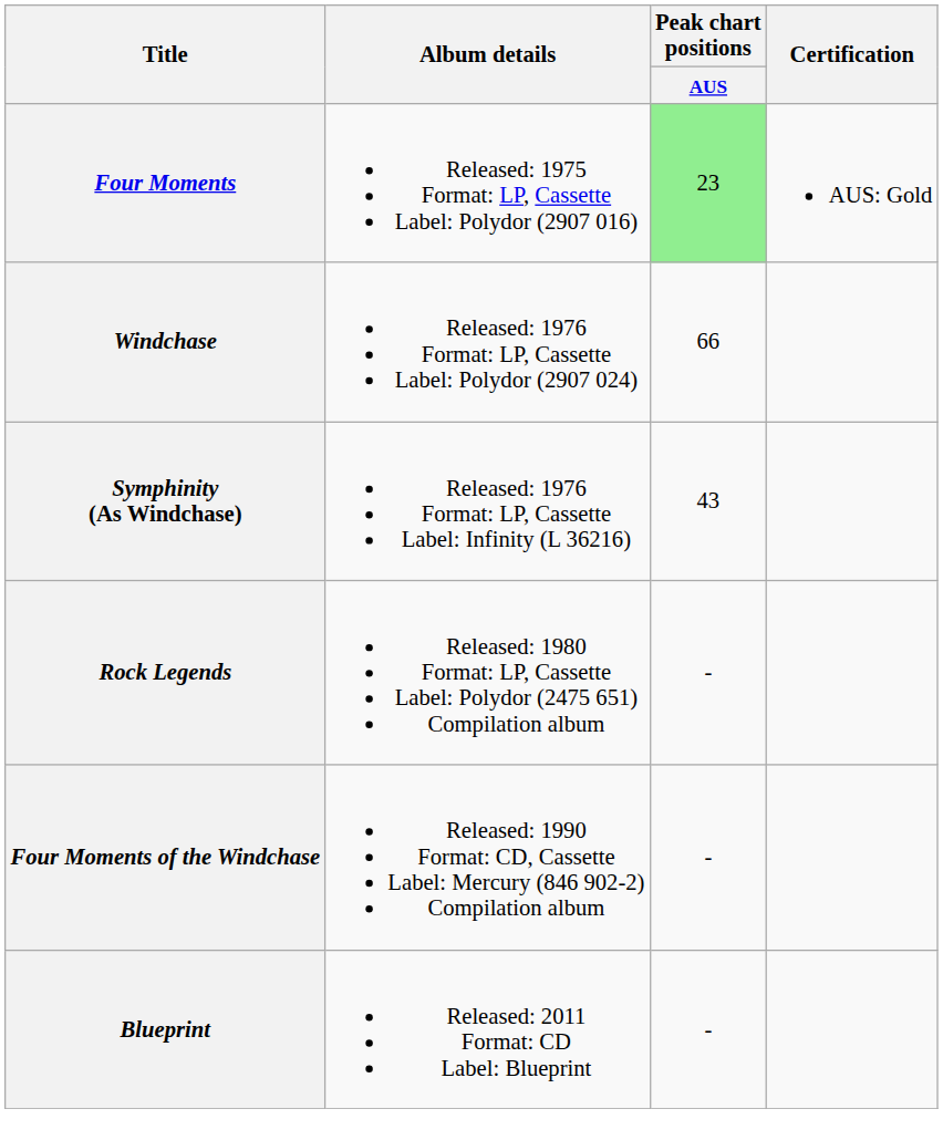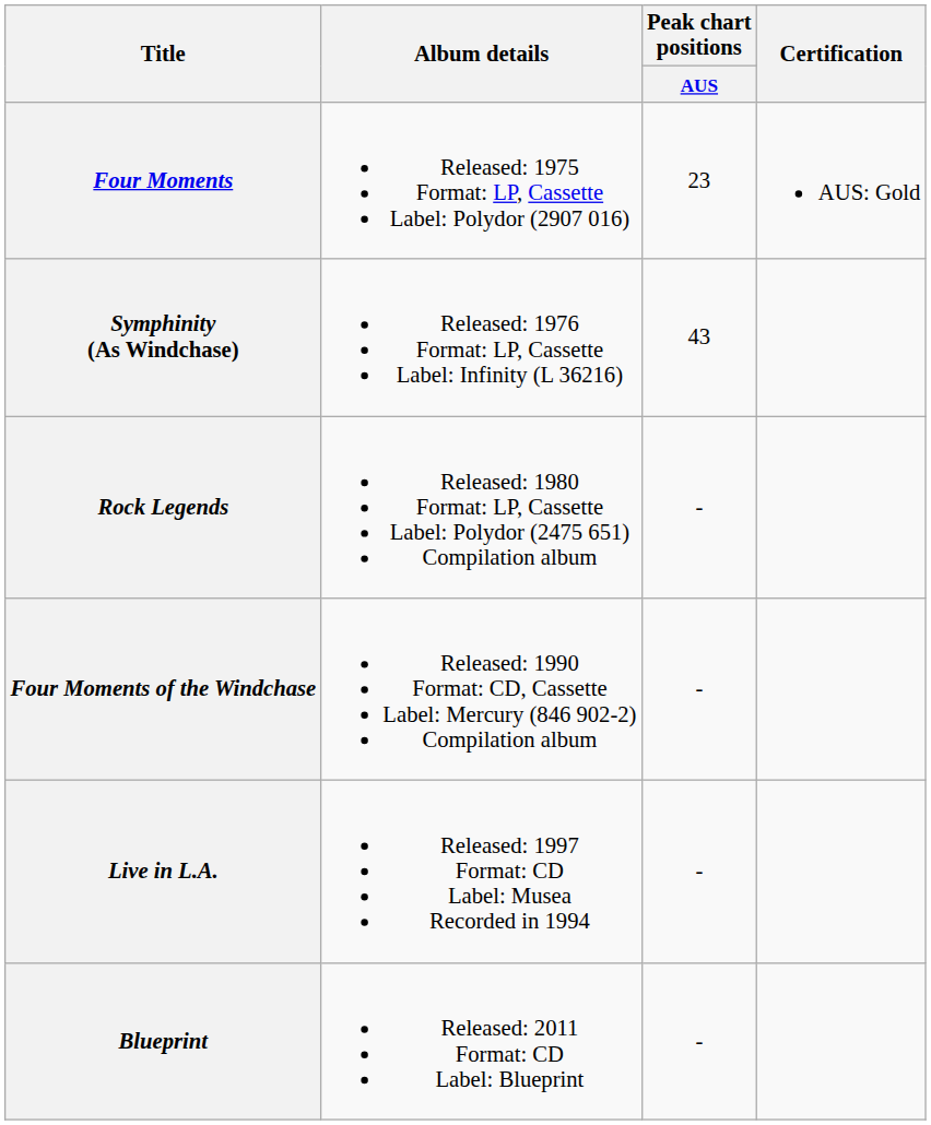 <table class="wikitable plainrowheaders" style="text-align:center;" border="1">
 <tr>
 <th scope="col" rowspan="2">Title</th>
 <th scope="col" rowspan="2">Album details</th>
 <th scope="col" colspan="1">Peak chart<br>positions</th>
 <th scope="col" rowspan="2">Certification</th>
 </tr>
 <tr>
 <th scope="col" style="text-align:center;"><small><a href='#'>AUS</a><br></small></th>
 </tr>
 <tr>
 <th scope="row"><em><a href='#'>Four Moments</a></em></th>
 <td><br><ul><li>Released: 1975</li><li>Format: <a href='#'>LP</a>, <a href='#'>Cassette</a></li><li>Label: Polydor (2907 016)</li></ul></td>
-<td align="center" style="background: lightgreen;">23</td>
+<td align="center">23</td>
 <td><br><ul><li>AUS: Gold</li></ul></td>
-</tr>
-<tr>
-<th scope="row"><em>Windchase</em></th>
-<td><br><ul><li>Released: 1976</li><li>Format: LP, Cassette</li><li>Label: Polydor (2907 024)</li></ul></td>
-<td align="center">66</td>
-<td></td>
 </tr>
 <tr>
 <th scope="row"><em>Symphinity</em> <br> (As Windchase)</th>
 <td><br><ul><li>Released: 1976</li><li>Format: LP, Cassette</li><li>Label: Infinity (L 36216)</li></ul></td>
 <td align="center">43</td>
 <td></td>
 </tr>
 <tr>
 <th scope="row"><em>Rock Legends</em></th>
 <td><br><ul><li>Released: 1980</li><li>Format: LP, Cassette</li><li>Label: Polydor (2475 651)</li><li>Compilation album</li></ul></td>
 <td align="center">-</td>
 <td></td>
 </tr>
 <tr>
 <th scope="row"><em>Four Moments of the Windchase</em></th>
 <td><br><ul><li>Released: 1990</li><li>Format: CD, Cassette</li><li>Label: Mercury (846 902-2)</li><li>Compilation album</li></ul></td>
 <td align="center">-</td>
 <td></td>
 </tr>
 <tr>
+<th scope="row"><em>Live in L.A.</em></th>
+<td><br><ul><li>Released: 1997</li><li>Format: CD</li><li>Label: Musea</li><li>Recorded in 1994</li></ul></td>
+<td align="center">-</td>
+<td></td>
+</tr>
+<tr>
 <th scope="row"><em>Blueprint</em></th>
 <td><br><ul><li>Released: 2011</li><li>Format: CD</li><li>Label: Blueprint</li></ul></td>
 <td align="center">-</td>
 <td></td>
 </tr>
 </table>
